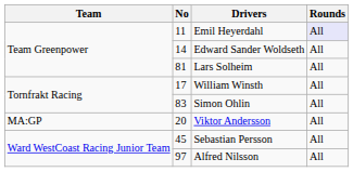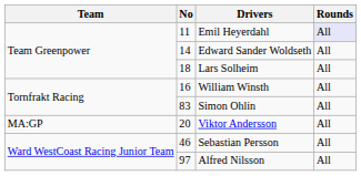 <table class="wikitable" style="font-size: 85%;">
 <tr>
 <th>Team</th>
 <th>No</th>
 <th>Drivers</th>
 <th>Rounds</th>
 </tr>
 <tr>
 <td rowspan=3> Team Greenpower</td>
 <td>11</td>
 <td> Emil Heyerdahl</td>
 <td style="background: lavender;">All</td>
 </tr>
 <tr>
 <td>14</td>
 <td> Edward Sander Woldseth</td>
 <td>All</td>
 </tr>
 <tr>
-<td>81</td>
+<td>18</td>
 <td> Lars Solheim</td>
 <td>All</td>
 </tr>
 <tr>
 <td rowspan=2> Tornfrakt Racing</td>
-<td>17</td>
+<td>16</td>
 <td> William Winsth</td>
 <td>All</td>
 </tr>
 <tr>
 <td>83</td>
 <td> Simon Ohlin</td>
 <td>All</td>
 </tr>
 <tr>
 <td> MA:GP</td>
 <td>20</td>
 <td> <a href='#'>Viktor Andersson</a></td>
 <td>All</td>
 </tr>
 <tr>
 <td rowspan=2> <a href='#'>Ward WestCoast Racing Junior Team</a></td>
-<td>45</td>
+<td>46</td>
 <td> Sebastian Persson</td>
 <td>All</td>
 </tr>
 <tr>
 <td>97</td>
 <td> Alfred Nilsson</td>
 <td>All</td>
 </tr>
 </table>
